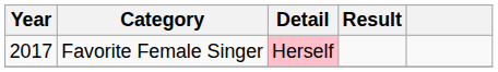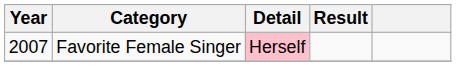 <table class="wikitable">
 <tr>
 <th>Year</th>
 <th>Category</th>
 <th>Detail</th>
 <th>Result</th>
 <th scope="col" style="width:4em;"></th>
 </tr>
 <tr>
-<td align="center" rowspan="1">2017</td>
+<td align="center" rowspan="1">2007</td>
 <td>Favorite Female Singer</td>
 <td style="background: pink;">Herself</td>
 <td></td>
 <td></td>
 </tr>
 <tr>
 </tr>
 </table>
